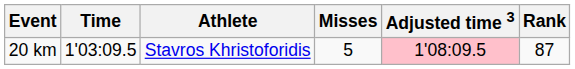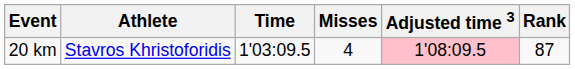 <table class="wikitable" style="font-size:90%">
 <tr>
 <th>Event</th>
+<th>Athlete</th>
 <th>Time</th>
-<th>Athlete</th>
 <th>Misses</th>
 <th>Adjusted time <sup>3</sup></th>
 <th>Rank</th>
 </tr>
 <tr>
 <td>20 km</td>
+<td><a href='#'>Stavros Khristoforidis</a></td>
 <td align="center">1'03:09.5</td>
-<td><a href='#'>Stavros Khristoforidis</a></td>
-<td align="center">5</td>
+<td align="center">4</td>
 <td align="center" style="background: pink;">1'08:09.5</td>
 <td align="center">87</td>
 </tr>
 </table>
